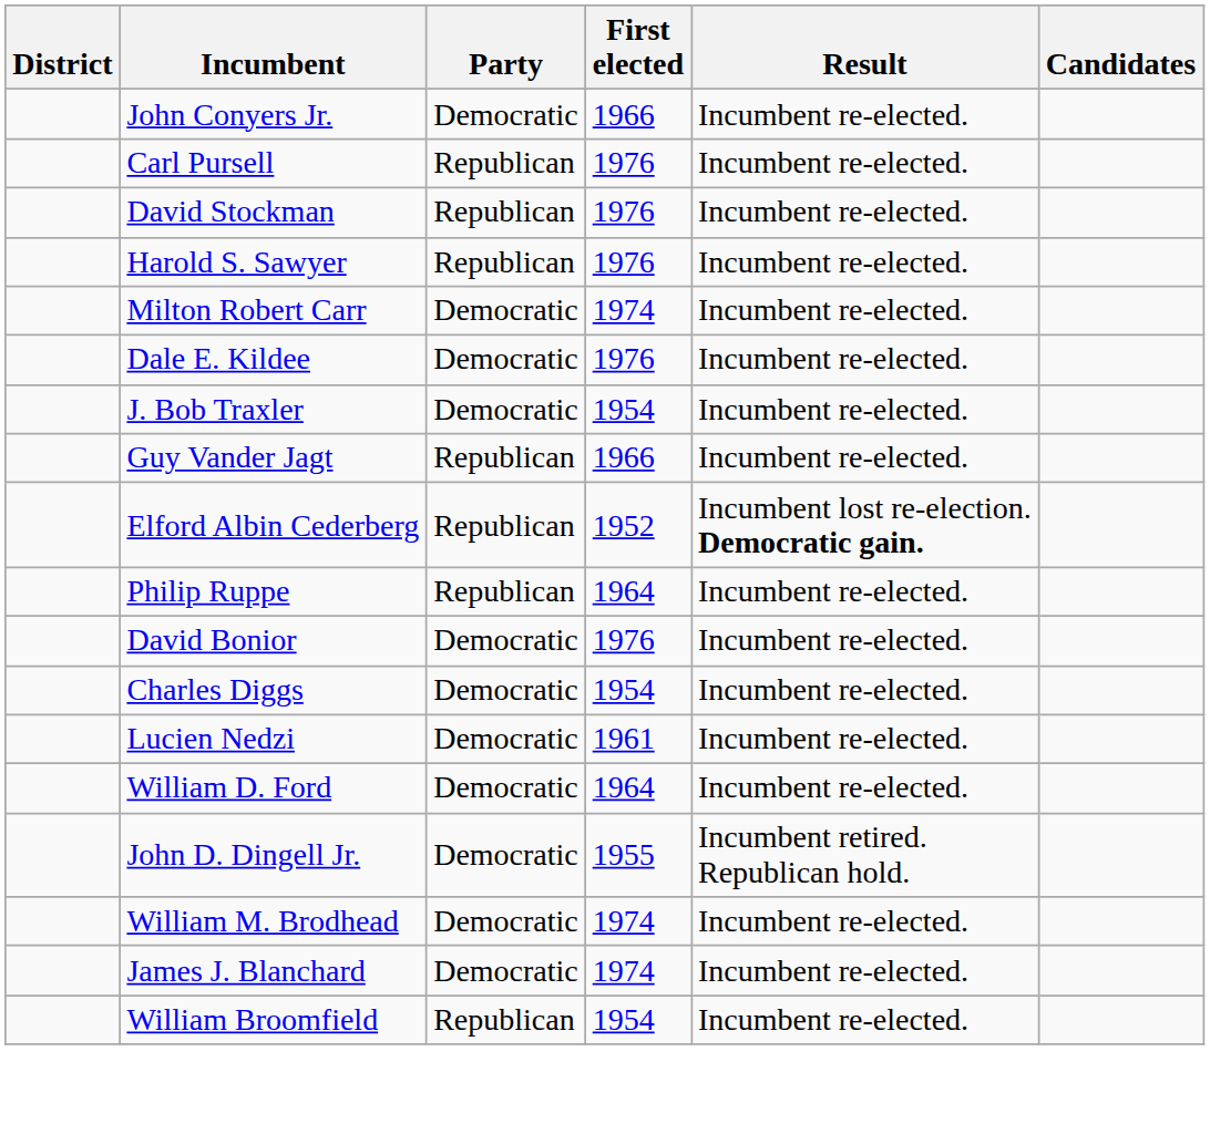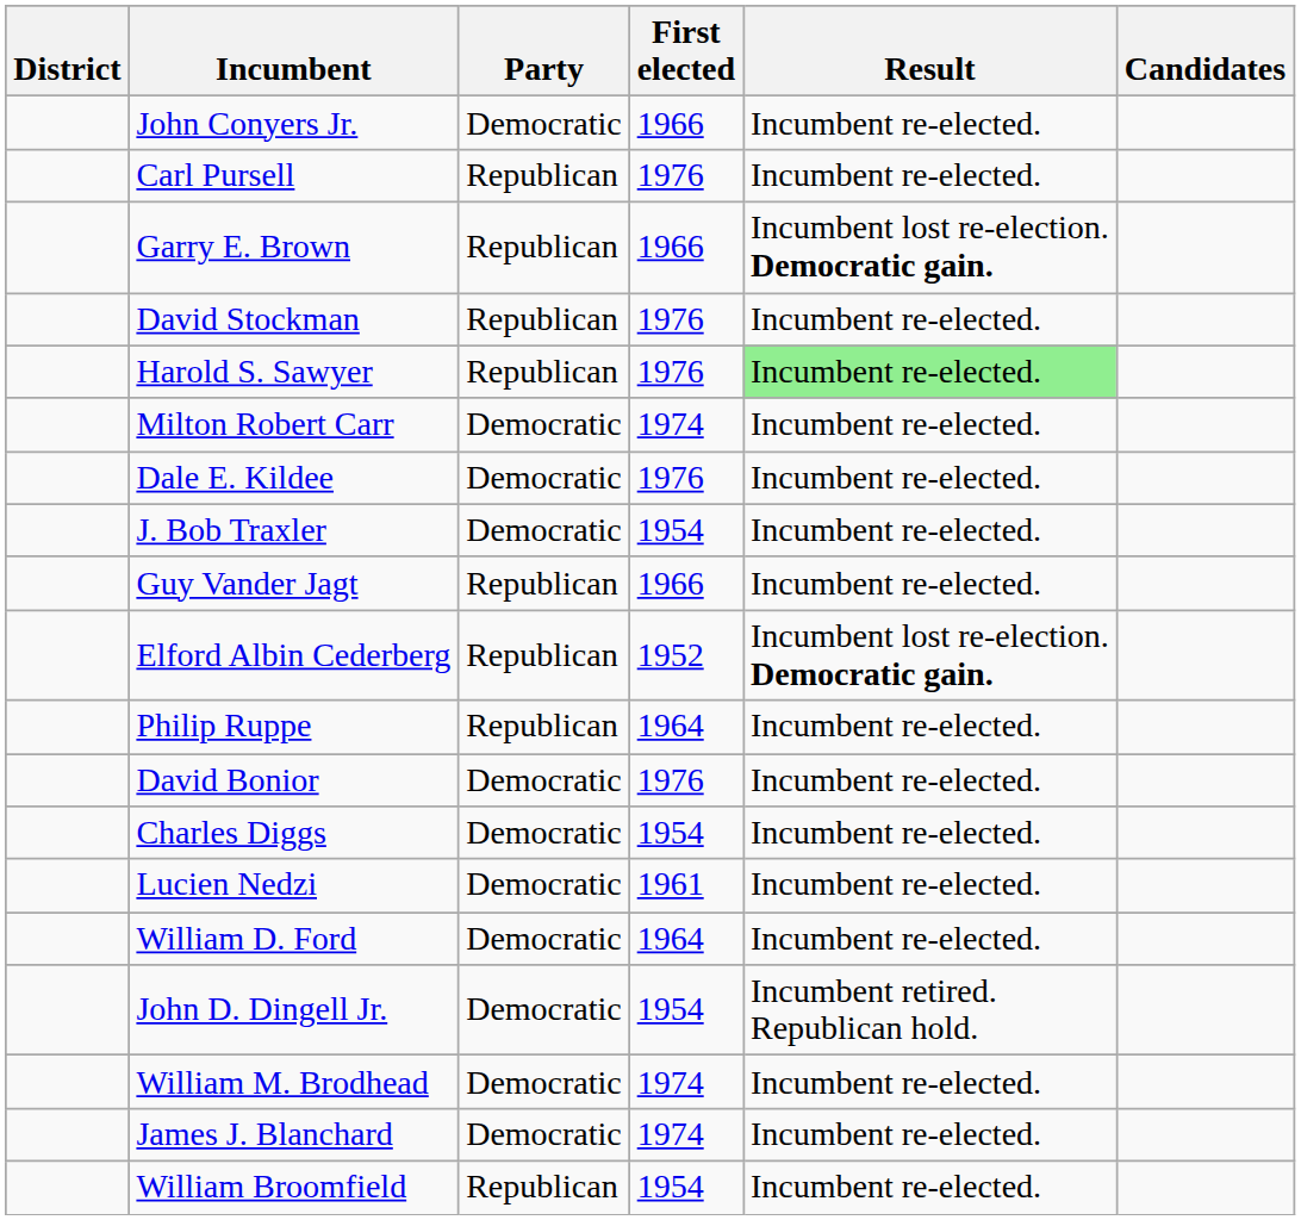 <table class=wikitable>
 <tr valign=bottom>
 <th>District</th>
 <th>Incumbent</th>
 <th>Party</th>
 <th>First<br>elected</th>
 <th>Result</th>
 <th>Candidates</th>
 </tr>
 <tr>
 <td></td>
 <td><a href='#'>John Conyers Jr.</a></td>
 <td>Democratic</td>
 <td><a href='#'>1966</a></td>
 <td>Incumbent re-elected.</td>
 <td nowrap></td>
 </tr>
 <tr>
 <td></td>
 <td><a href='#'>Carl Pursell</a></td>
 <td>Republican</td>
 <td><a href='#'>1976</a></td>
 <td>Incumbent re-elected.</td>
 <td nowrap></td>
 </tr>
 <tr>
 <td></td>
+<td><a href='#'>Garry E. Brown</a></td>
+<td>Republican</td>
+<td><a href='#'>1966</a></td>
+<td>Incumbent lost re-election.<br><strong>Democratic gain.</strong></td>
+<td nowrap></td>
+</tr>
+<tr>
+<td></td>
 <td><a href='#'>David Stockman</a></td>
 <td>Republican</td>
 <td><a href='#'>1976</a></td>
 <td>Incumbent re-elected.</td>
 <td nowrap></td>
 </tr>
 <tr>
 <td></td>
 <td><a href='#'>Harold S. Sawyer</a></td>
 <td>Republican</td>
 <td><a href='#'>1976</a></td>
-<td>Incumbent re-elected.</td>
+<td style="background: lightgreen;">Incumbent re-elected.</td>
 <td nowrap></td>
 </tr>
 <tr>
 <td></td>
 <td><a href='#'>Milton Robert Carr</a></td>
 <td>Democratic</td>
 <td><a href='#'>1974</a></td>
 <td>Incumbent re-elected.</td>
 <td nowrap></td>
 </tr>
 <tr>
 <td></td>
 <td><a href='#'>Dale E. Kildee</a></td>
 <td>Democratic</td>
 <td><a href='#'>1976</a></td>
 <td>Incumbent re-elected.</td>
 <td nowrap></td>
 </tr>
 <tr>
 <td></td>
 <td><a href='#'>J. Bob Traxler</a></td>
 <td>Democratic</td>
 <td><a href='#'>1954</a></td>
 <td>Incumbent re-elected.</td>
 <td nowrap></td>
 </tr>
 <tr>
 <td></td>
 <td><a href='#'>Guy Vander Jagt</a></td>
 <td>Republican</td>
 <td><a href='#'>1966</a></td>
 <td>Incumbent re-elected.</td>
 <td nowrap></td>
 </tr>
 <tr>
 <td></td>
 <td><a href='#'>Elford Albin Cederberg</a></td>
 <td>Republican</td>
 <td><a href='#'>1952</a></td>
 <td>Incumbent lost re-election.<br><strong>Democratic gain.</strong></td>
 <td nowrap></td>
 </tr>
 <tr>
 <td></td>
 <td><a href='#'>Philip Ruppe</a></td>
 <td>Republican</td>
 <td><a href='#'>1964</a></td>
 <td>Incumbent re-elected.</td>
 <td nowrap></td>
 </tr>
 <tr>
 <td></td>
 <td><a href='#'>David Bonior</a></td>
 <td>Democratic</td>
 <td><a href='#'>1976</a></td>
 <td>Incumbent re-elected.</td>
 <td nowrap></td>
 </tr>
 <tr>
 <td></td>
 <td><a href='#'>Charles Diggs</a></td>
 <td>Democratic</td>
 <td><a href='#'>1954</a></td>
 <td>Incumbent re-elected.</td>
 <td nowrap></td>
 </tr>
 <tr>
 <td></td>
 <td><a href='#'>Lucien Nedzi</a></td>
 <td>Democratic</td>
 <td><a href='#'>1961</a></td>
 <td>Incumbent re-elected.</td>
 <td nowrap></td>
 </tr>
 <tr>
 <td></td>
 <td><a href='#'>William D. Ford</a></td>
 <td>Democratic</td>
 <td><a href='#'>1964</a></td>
 <td>Incumbent re-elected.</td>
 <td nowrap></td>
 </tr>
 <tr>
 <td></td>
 <td><a href='#'>John D. Dingell Jr.</a></td>
 <td>Democratic</td>
-<td><a href='#'>1955 </a></td>
+<td><a href='#'>1954 </a></td>
 <td>Incumbent retired.<br>Republican hold.</td>
 <td nowrap></td>
 </tr>
 <tr>
 <td></td>
 <td><a href='#'>William M. Brodhead</a></td>
 <td>Democratic</td>
 <td><a href='#'>1974</a></td>
 <td>Incumbent re-elected.</td>
 <td nowrap></td>
 </tr>
 <tr>
 <td></td>
 <td><a href='#'>James J. Blanchard</a></td>
 <td>Democratic</td>
 <td><a href='#'>1974</a></td>
 <td>Incumbent re-elected.</td>
 <td nowrap></td>
 </tr>
 <tr>
 <td></td>
 <td><a href='#'>William Broomfield</a></td>
 <td>Republican</td>
 <td><a href='#'>1954</a></td>
 <td>Incumbent re-elected.</td>
 <td nowrap></td>
 </tr>
 </table>
